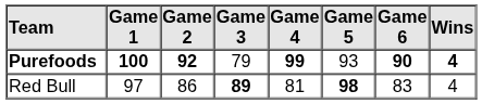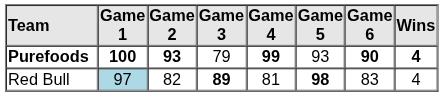 <table border=1 cellspacing=0 width=425 style="margin-left:3em;">
 <tr style="text-align:center; background-color:#e6e6e6;">
 <th align=left width=28%>Team</th>
 <th width=6%>Game 1</th>
 <th width=6%>Game 2</th>
 <th width=6%>Game 3</th>
 <th width=6%>Game 4</th>
 <th width=6%>Game 5</th>
 <th width=6%>Game 6</th>
 <th width=6%>Wins</th>
 </tr>
 <tr style="text-align:center;">
 <td align=left><strong>Purefoods</strong></td>
 <td><strong>100</strong></td>
-<td><strong>92</strong></td>
+<td><strong>93</strong></td>
 <td>79</td>
 <td><strong>99</strong></td>
 <td>93</td>
 <td><strong>90</strong></td>
 <td><strong>4</strong></td>
 </tr>
 <tr style="text-align:center;">
 <td align=left>Red Bull</td>
-<td>97</td>
-<td>86</td>
+<td style="background: lightblue;">97</td>
+<td>82</td>
 <td><strong>89</strong></td>
 <td>81</td>
 <td><strong>98</strong></td>
 <td>83</td>
 <td>4</td>
 </tr>
 <tr style="text-align:center;">
 </tr>
 </table>
